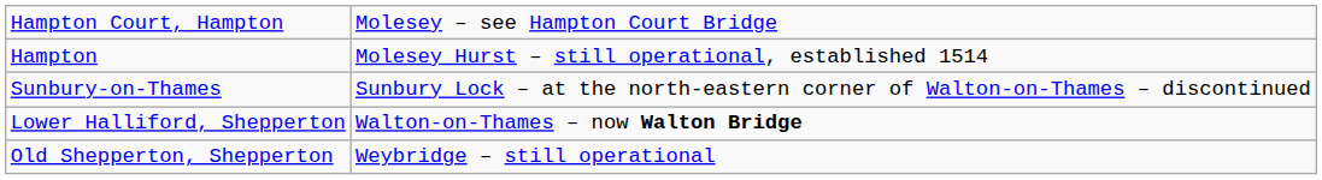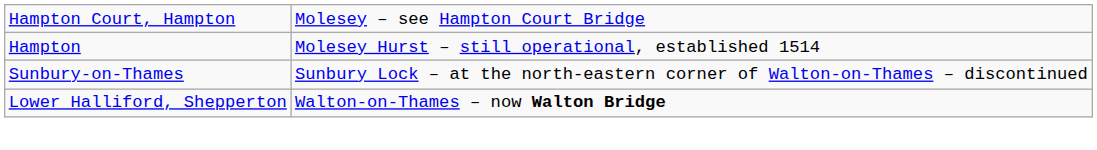 <table class="wikitable" style="font-size: 100%;" cellspacing="5">
 <tr>
 <td><a href='#'>Hampton Court, Hampton</a></td>
 <td><a href='#'>Molesey</a> – see <a href='#'>Hampton Court Bridge</a></td>
 </tr>
 <tr>
 <td><a href='#'>Hampton</a></td>
 <td><a href='#'>Molesey Hurst</a> – <a href='#'>still operational</a>, established 1514</td>
 </tr>
 <tr>
 <td><a href='#'>Sunbury-on-Thames</a></td>
 <td><a href='#'>Sunbury Lock</a> – at the north-eastern corner of <a href='#'>Walton-on-Thames</a> – discontinued</td>
 </tr>
 <tr>
 <td><a href='#'>Lower Halliford, Shepperton</a></td>
 <td><a href='#'>Walton-on-Thames</a> – now <strong>Walton Bridge</strong></td>
 </tr>
-<tr>
-<td><a href='#'>Old Shepperton, Shepperton</a></td>
-<td><a href='#'>Weybridge</a> – <a href='#'>still operational</a></td>
-</tr>
 </table>
